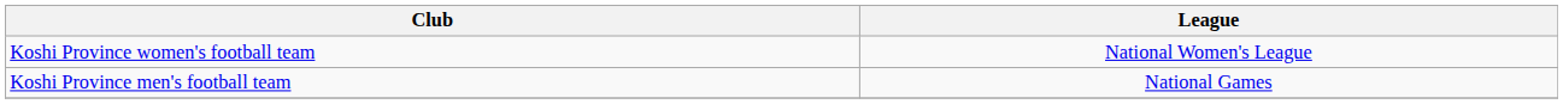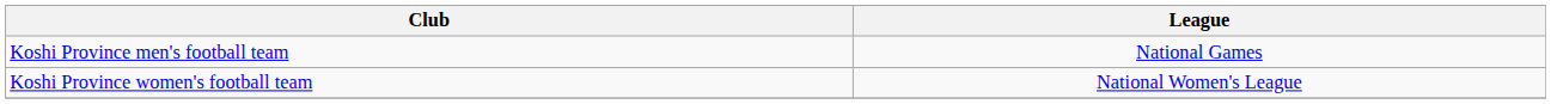 <table class="wikitable sortable" width="100%">
 <tr>
 <th !width="55%">Club</th>
 <th width="45%">League</th>
 </tr>
 <tr>
+<td><a href='#'>Koshi Province men's football team</a></td>
+<td align="center"><a href='#'>National Games</a></td>
+</tr>
+<tr>
 <td><a href='#'>Koshi Province women's football team</a></td>
 <td align="center"><a href='#'>National Women's League</a></td>
 </tr>
 <tr>
-<td><a href='#'>Koshi Province men's football team</a></td>
-<td align="center"><a href='#'>National Games</a></td>
-</tr>
-<tr>
 </tr>
 </table>
